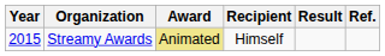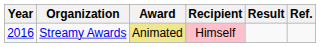 <table class="wikitable plainrowheaders" style="text-align:center;">
 <tr>
 <th>Year</th>
 <th>Organization</th>
 <th>Award</th>
 <th>Recipient</th>
 <th>Result</th>
 <th>Ref.</th>
 </tr>
 <tr>
-<td><a href='#'>2015</a></td>
+<td><a href='#'>2016</a></td>
 <td><a href='#'>Streamy Awards</a></td>
 <td style="background: khaki;">Animated</td>
-<td>Himself</td>
+<td style="background: pink;">Himself</td>
 <td></td>
 <td align="center"></td>
 </tr>
 </table>
